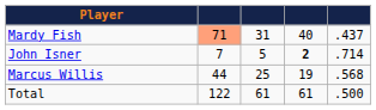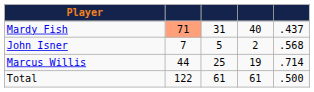 <table class="wikitable" style="text-align:center">
 <tr>
 <th style="background:#14234B; color:#F18121" width="200px">Player</th>
 <th style="background:#14234B; color:#F18121" width="40px"></th>
 <th style="background:#14234B; color:#F18121" width="40px"></th>
 <th style="background:#14234B; color:#F18121" width="40px"></th>
 <th style="background:#14234B; color:#F18121" width="40px"></th>
 </tr>
 <tr>
 <td style="text-align:left"><a href='#'>Mardy Fish</a></td>
 <td style="background: lightsalmon;">71</td>
 <td>31</td>
 <td>40</td>
 <td>.437</td>
 </tr>
 <tr>
 <td style="text-align:left"><a href='#'>John Isner</a></td>
 <td>7</td>
 <td>5</td>
-<td><strong>2</strong></td>
-<td>.714</td>
+<td>2</td>
+<td>.568</td>
 </tr>
 <tr>
 <td style="text-align:left"><a href='#'>Marcus Willis</a></td>
 <td>44</td>
 <td>25</td>
 <td>19</td>
-<td>.568</td>
+<td>.714</td>
 </tr>
 <tr>
 <td style="text-align:left">Total</td>
 <td>122</td>
 <td>61</td>
 <td>61</td>
 <td>.500</td>
 </tr>
 </table>
